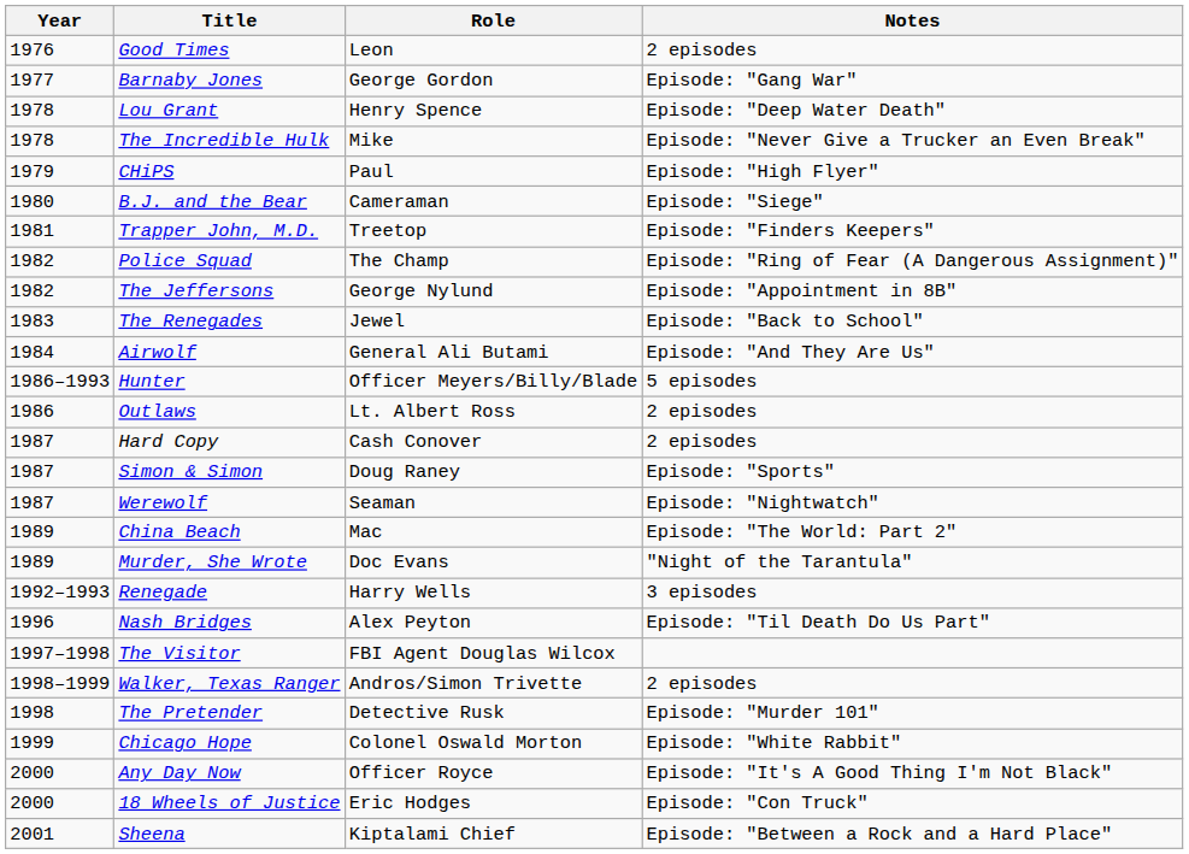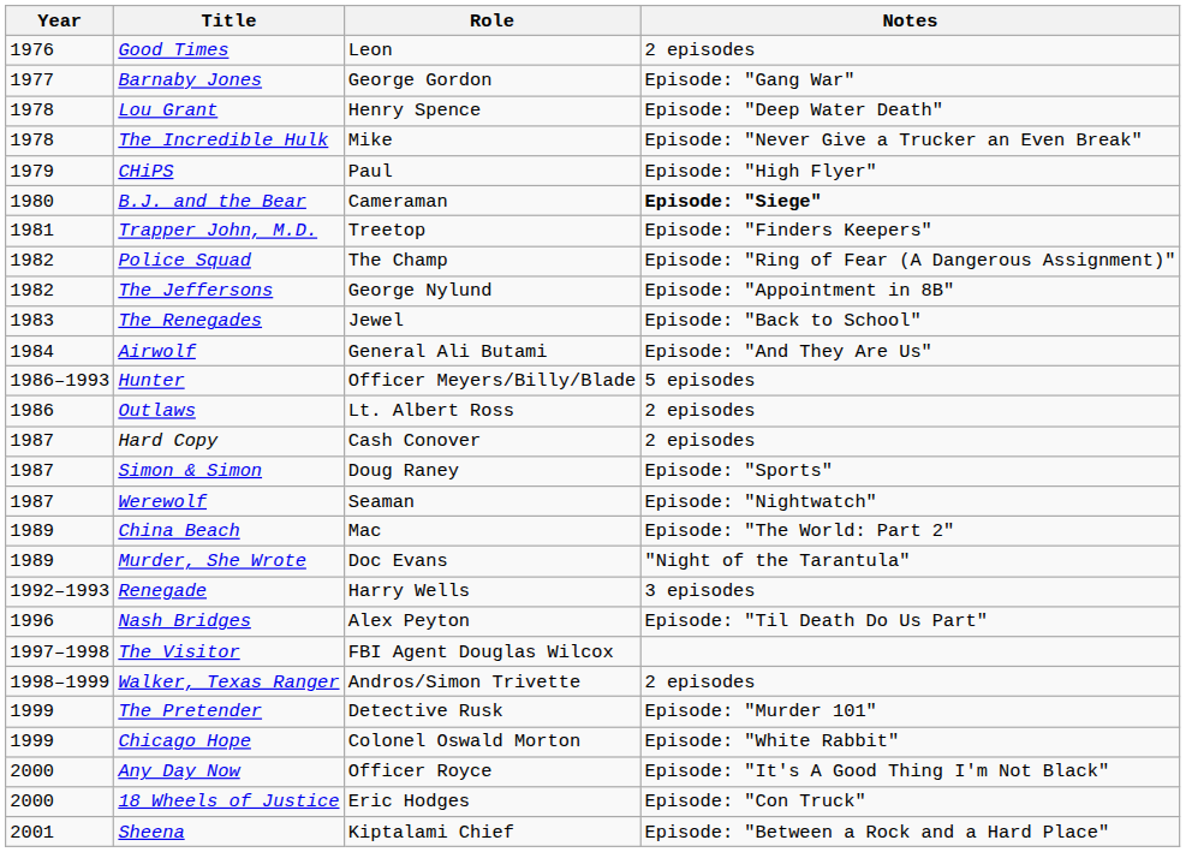 <table class="wikitable">
 <tr>
 <th>Year</th>
 <th>Title</th>
 <th>Role</th>
 <th>Notes</th>
 </tr>
 <tr>
 <td>1976</td>
 <td><em><a href='#'>Good Times</a></em></td>
 <td>Leon</td>
 <td>2 episodes</td>
 </tr>
 <tr>
 <td>1977</td>
 <td><em><a href='#'>Barnaby Jones</a></em></td>
 <td>George Gordon</td>
 <td>Episode: "Gang War"</td>
 </tr>
 <tr>
 <td>1978</td>
 <td><em><a href='#'>Lou Grant</a></em></td>
 <td>Henry Spence</td>
 <td>Episode: "Deep Water Death"</td>
 </tr>
 <tr>
 <td>1978</td>
 <td><em><a href='#'>The Incredible Hulk</a></em></td>
 <td>Mike</td>
 <td>Episode: "Never Give a Trucker an Even Break"</td>
 </tr>
 <tr>
 <td>1979</td>
 <td><em><a href='#'>CHiPS</a></em></td>
 <td>Paul</td>
 <td>Episode: "High Flyer"</td>
 </tr>
 <tr>
 <td>1980</td>
 <td><em><a href='#'>B.J. and the Bear</a></em></td>
 <td>Cameraman</td>
-<td>Episode: "Siege"</td>
+<td><strong>Episode: "Siege"</strong></td>
 </tr>
 <tr>
 <td>1981</td>
 <td><em><a href='#'>Trapper John, M.D.</a></em></td>
 <td>Treetop</td>
 <td>Episode: "Finders Keepers"</td>
 </tr>
 <tr>
 <td>1982</td>
 <td><em><a href='#'>Police Squad</a></em></td>
 <td>The Champ</td>
 <td>Episode: "Ring of Fear (A Dangerous Assignment)"</td>
 </tr>
 <tr>
 <td>1982</td>
 <td><em><a href='#'>The Jeffersons</a></em></td>
 <td>George Nylund</td>
 <td>Episode: "Appointment in 8B"</td>
 </tr>
 <tr>
 <td>1983</td>
 <td><em><a href='#'>The Renegades</a></em></td>
 <td>Jewel</td>
 <td>Episode: "Back to School"</td>
 </tr>
 <tr>
 <td>1984</td>
 <td><em><a href='#'>Airwolf</a></em></td>
 <td>General Ali Butami</td>
 <td>Episode: "And They Are Us"</td>
 </tr>
 <tr>
 <td>1986–1993</td>
 <td><em><a href='#'>Hunter</a></em></td>
 <td>Officer Meyers/Billy/Blade</td>
 <td>5 episodes</td>
 </tr>
 <tr>
 <td>1986</td>
 <td><em><a href='#'>Outlaws</a></em></td>
 <td>Lt. Albert Ross</td>
 <td>2 episodes</td>
 </tr>
 <tr>
 <td>1987</td>
 <td><em>Hard Copy</em></td>
 <td>Cash Conover</td>
 <td>2 episodes</td>
 </tr>
 <tr>
 <td>1987</td>
 <td><em><a href='#'>Simon & Simon</a></em></td>
 <td>Doug Raney</td>
 <td>Episode: "Sports"</td>
 </tr>
 <tr>
 <td>1987</td>
 <td><em><a href='#'>Werewolf</a></em></td>
 <td>Seaman</td>
 <td>Episode: "Nightwatch"</td>
 </tr>
 <tr>
 <td>1989</td>
 <td><em><a href='#'>China Beach</a></em></td>
 <td>Mac</td>
 <td>Episode: "The World: Part 2"</td>
 </tr>
 <tr>
 <td>1989</td>
 <td><em><a href='#'>Murder, She Wrote</a></em></td>
 <td>Doc Evans</td>
 <td>"Night of the Tarantula"</td>
 </tr>
 <tr>
 <td>1992–1993</td>
 <td><em><a href='#'>Renegade</a></em></td>
 <td>Harry Wells</td>
 <td>3 episodes</td>
 </tr>
 <tr>
 <td>1996</td>
 <td><em><a href='#'>Nash Bridges</a></em></td>
 <td>Alex Peyton</td>
 <td>Episode: "Til Death Do Us Part"</td>
 </tr>
 <tr>
 <td>1997–1998</td>
 <td><em><a href='#'>The Visitor</a></em></td>
 <td>FBI Agent Douglas Wilcox</td>
 <td></td>
 </tr>
 <tr>
 <td>1998–1999</td>
 <td><em><a href='#'>Walker, Texas Ranger</a></em></td>
 <td>Andros/Simon Trivette</td>
 <td>2 episodes</td>
 </tr>
 <tr>
-<td>1998</td>
+<td>1999</td>
 <td><em><a href='#'>The Pretender</a></em></td>
 <td>Detective Rusk</td>
 <td>Episode: "Murder 101"</td>
 </tr>
 <tr>
 <td>1999</td>
 <td><em><a href='#'>Chicago Hope</a></em></td>
 <td>Colonel Oswald Morton</td>
 <td>Episode: "White Rabbit"</td>
 </tr>
 <tr>
 <td>2000</td>
 <td><em><a href='#'>Any Day Now</a></em></td>
 <td>Officer Royce</td>
 <td>Episode: "It's A Good Thing I'm Not Black"</td>
 </tr>
 <tr>
 <td>2000</td>
 <td><em><a href='#'>18 Wheels of Justice</a></em></td>
 <td>Eric Hodges</td>
 <td>Episode: "Con Truck"</td>
 </tr>
 <tr>
 <td>2001</td>
 <td><em><a href='#'>Sheena</a></em></td>
 <td>Kiptalami Chief</td>
 <td>Episode: "Between a Rock and a Hard Place"</td>
 </tr>
 </table>
